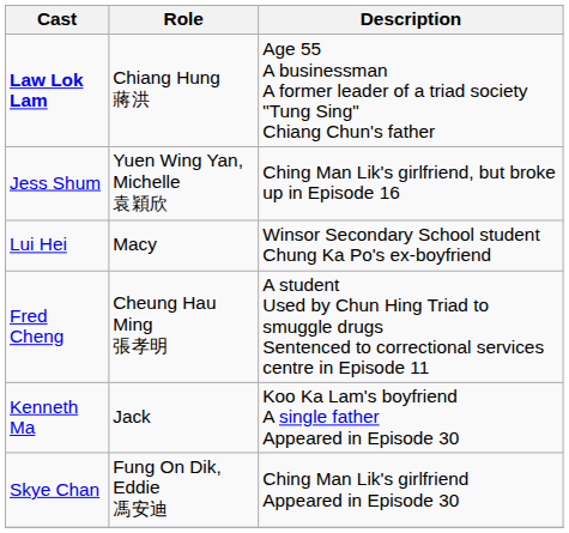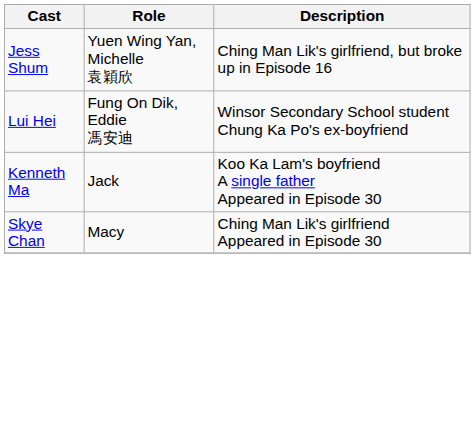 <table class="wikitable" width="55%">
 <tr>
 <th>Cast</th>
 <th>Role</th>
 <th>Description</th>
-</tr>
-<tr>
-<td><strong><a href='#'>Law Lok Lam</a></strong></td>
-<td>Chiang Hung<br>蔣洪</td>
-<td>Age 55<br>A businessman<br>A former leader of a triad society "Tung Sing"<br>Chiang Chun's father</td>
 </tr>
 <tr>
 <td><a href='#'>Jess Shum</a></td>
 <td>Yuen Wing Yan, Michelle<br>袁穎欣</td>
 <td>Ching Man Lik's girlfriend, but broke up in Episode 16</td>
 </tr>
 <tr>
 <td><a href='#'>Lui Hei</a></td>
-<td>Macy</td>
+<td>Fung On Dik, Eddie<br>馮安迪</td>
 <td>Winsor Secondary School student<br>Chung Ka Po's ex-boyfriend</td>
-</tr>
-<tr>
-<td><a href='#'>Fred Cheng</a></td>
-<td>Cheung Hau Ming<br>張孝明</td>
-<td>A student<br>Used by Chun Hing Triad to smuggle drugs<br>Sentenced to correctional services centre in Episode 11</td>
 </tr>
 <tr>
 <td><a href='#'>Kenneth Ma</a></td>
 <td>Jack</td>
 <td>Koo Ka Lam's boyfriend<br>A <a href='#'>single father</a><br>Appeared in Episode 30</td>
 </tr>
 <tr>
 <td><a href='#'>Skye Chan</a></td>
-<td>Fung On Dik, Eddie<br>馮安迪</td>
+<td>Macy</td>
 <td>Ching Man Lik's girlfriend<br>Appeared in Episode 30</td>
 </tr>
 <tr>
 </tr>
 </table>
